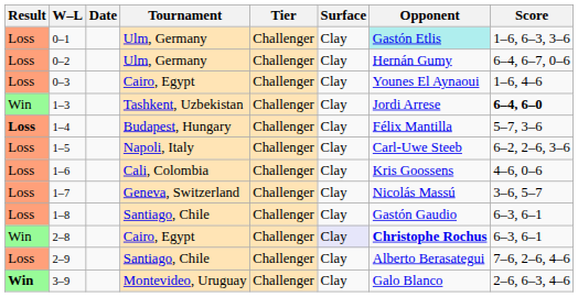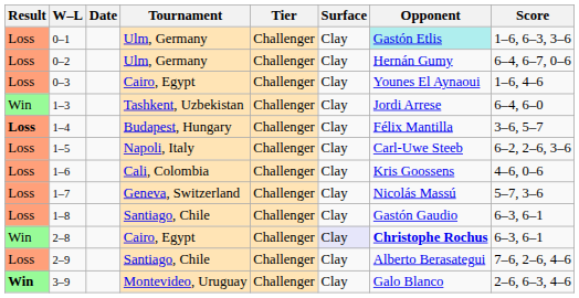 <table class="sortable wikitable">
 <tr>
 <th>Result</th>
 <th class="unsortable">W–L</th>
 <th>Date</th>
 <th>Tournament</th>
 <th>Tier</th>
 <th>Surface</th>
 <th>Opponent</th>
 <th class="unsortable">Score</th>
 </tr>
 <tr>
 <td style="background:#ffa07a;">Loss</td>
 <td><small>0–1</small></td>
 <td></td>
 <td style="background:moccasin;"><a href='#'>Ulm</a>, Germany</td>
 <td style="background:moccasin;">Challenger</td>
 <td>Clay</td>
 <td style="background: paleturquoise;"> <a href='#'>Gastón Etlis</a></td>
 <td>1–6, 6–3, 3–6</td>
 </tr>
 <tr>
 <td style="background:#ffa07a;">Loss</td>
 <td><small>0–2</small></td>
 <td></td>
 <td style="background:moccasin;"><a href='#'>Ulm</a>, Germany</td>
 <td style="background:moccasin;">Challenger</td>
 <td>Clay</td>
 <td> <a href='#'>Hernán Gumy</a></td>
 <td>6–4, 6–7, 0–6</td>
 </tr>
 <tr>
 <td style="background:#ffa07a;">Loss</td>
 <td><small>0–3</small></td>
 <td></td>
 <td style="background:moccasin;"><a href='#'>Cairo</a>, Egypt</td>
 <td style="background:moccasin;">Challenger</td>
 <td>Clay</td>
 <td> <a href='#'>Younes El Aynaoui</a></td>
 <td>1–6, 4–6</td>
 </tr>
 <tr>
 <td style="background:#98fb98;">Win</td>
 <td><small>1–3</small></td>
 <td></td>
 <td style="background:moccasin;"><a href='#'>Tashkent</a>, Uzbekistan</td>
 <td style="background:moccasin;">Challenger</td>
 <td>Clay</td>
 <td> <a href='#'>Jordi Arrese</a></td>
-<td><strong>6–4, 6–0</strong></td>
+<td>6–4, 6–0</td>
 </tr>
 <tr>
 <td style="background:#ffa07a;"><strong>Loss</strong></td>
 <td><small>1–4</small></td>
 <td></td>
 <td style="background:moccasin;"><a href='#'>Budapest</a>, Hungary</td>
 <td style="background:moccasin;">Challenger</td>
 <td>Clay</td>
 <td> <a href='#'>Félix Mantilla</a></td>
-<td>5–7, 3–6</td>
+<td>3–6, 5–7</td>
 </tr>
 <tr>
 <td style="background:#ffa07a;">Loss</td>
 <td><small>1–5</small></td>
 <td></td>
 <td style="background:moccasin;"><a href='#'>Napoli</a>, Italy</td>
 <td style="background:moccasin;">Challenger</td>
 <td>Clay</td>
 <td> <a href='#'>Carl-Uwe Steeb</a></td>
 <td>6–2, 2–6, 3–6</td>
 </tr>
 <tr>
 <td style="background:#ffa07a;">Loss</td>
 <td><small>1–6</small></td>
 <td></td>
 <td style="background:moccasin;"><a href='#'>Cali</a>, Colombia</td>
 <td style="background:moccasin;">Challenger</td>
 <td>Clay</td>
 <td> <a href='#'>Kris Goossens</a></td>
 <td>4–6, 0–6</td>
 </tr>
 <tr>
 <td style="background:#ffa07a;">Loss</td>
 <td><small>1–7</small></td>
 <td></td>
 <td style="background:moccasin;"><a href='#'>Geneva</a>, Switzerland</td>
 <td style="background:moccasin;">Challenger</td>
 <td>Clay</td>
 <td> <a href='#'>Nicolás Massú</a></td>
-<td>3–6, 5–7</td>
+<td>5–7, 3–6</td>
 </tr>
 <tr>
 <td style="background:#ffa07a;">Loss</td>
 <td><small>1–8</small></td>
 <td></td>
 <td style="background:moccasin;"><a href='#'>Santiago</a>, Chile</td>
 <td style="background:moccasin;">Challenger</td>
 <td>Clay</td>
 <td> <a href='#'>Gastón Gaudio</a></td>
 <td>6–3, 6–1</td>
 </tr>
 <tr>
 <td style="background:#98fb98;">Win</td>
 <td><small>2–8</small></td>
 <td></td>
 <td style="background:moccasin;"><a href='#'>Cairo</a>, Egypt</td>
 <td style="background:moccasin;">Challenger</td>
 <td style="background: lavender;">Clay</td>
 <td><strong> <a href='#'>Christophe Rochus</a></strong></td>
 <td>6–3, 6–1</td>
 </tr>
 <tr>
 <td style="background:#ffa07a;">Loss</td>
 <td><small>2–9</small></td>
 <td></td>
 <td style="background:moccasin;"><a href='#'>Santiago</a>, Chile</td>
 <td style="background:moccasin;">Challenger</td>
 <td>Clay</td>
 <td> <a href='#'>Alberto Berasategui</a></td>
 <td>7–6, 2–6, 4–6</td>
 </tr>
 <tr>
 <td style="background:#98fb98;"><strong>Win</strong></td>
 <td><small>3–9</small></td>
 <td></td>
 <td style="background:moccasin;"><a href='#'>Montevideo</a>, Uruguay</td>
 <td style="background:moccasin;">Challenger</td>
 <td>Clay</td>
 <td> <a href='#'>Galo Blanco</a></td>
 <td>2–6, 6–3, 4–6</td>
 </tr>
 </table>
